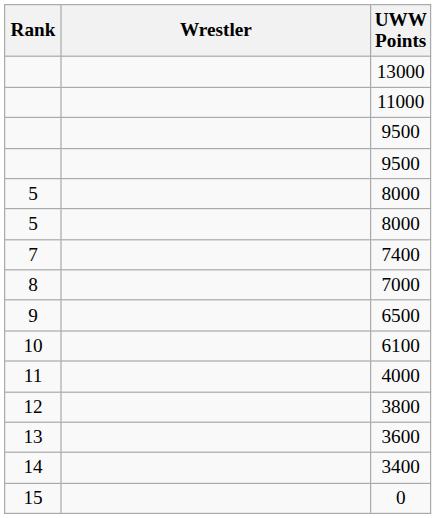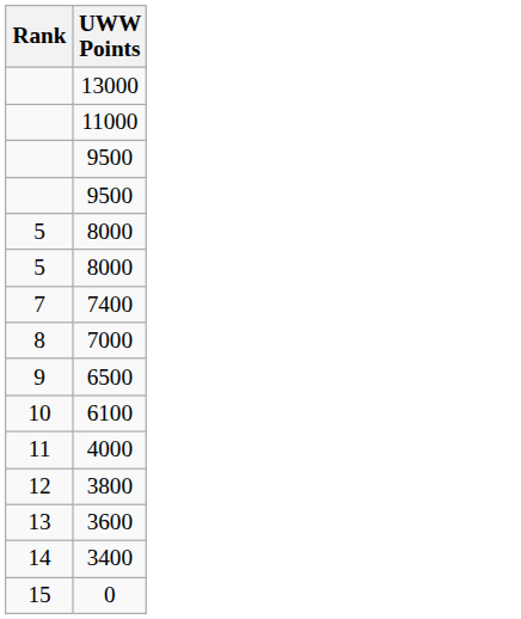 <table class="wikitable" style="text-align: center;">
 <tr>
 <th width=40>Rank</th>
-<th width=250>Wrestler</th>
 <th width=40>UWW Points</th>
 </tr>
 <tr>
 <td></td>
-<td align="left"></td>
 <td>13000</td>
 </tr>
 <tr>
 <td></td>
-<td align="left"></td>
 <td>11000</td>
 </tr>
 <tr>
 <td></td>
-<td align="left"></td>
 <td>9500</td>
 </tr>
 <tr>
 <td></td>
-<td align="left"></td>
 <td>9500</td>
 </tr>
 <tr>
 <td>5</td>
-<td align="left"></td>
 <td>8000</td>
 </tr>
 <tr>
 <td>5</td>
-<td align="left"></td>
 <td>8000</td>
 </tr>
 <tr>
 <td>7</td>
-<td align="left"></td>
 <td>7400</td>
 </tr>
 <tr>
 <td>8</td>
-<td align="left"></td>
 <td>7000</td>
 </tr>
 <tr>
 <td>9</td>
-<td align="left"></td>
 <td>6500</td>
 </tr>
 <tr>
 <td>10</td>
-<td align="left"></td>
 <td>6100</td>
 </tr>
 <tr>
 <td>11</td>
-<td align="left"></td>
 <td>4000</td>
 </tr>
 <tr>
 <td>12</td>
-<td align="left"></td>
 <td>3800</td>
 </tr>
 <tr>
 <td>13</td>
-<td align="left"></td>
 <td>3600</td>
 </tr>
 <tr>
 <td>14</td>
-<td align="left"></td>
 <td>3400</td>
 </tr>
 <tr>
 <td>15</td>
-<td align="left"></td>
 <td>0</td>
 </tr>
 </table>
